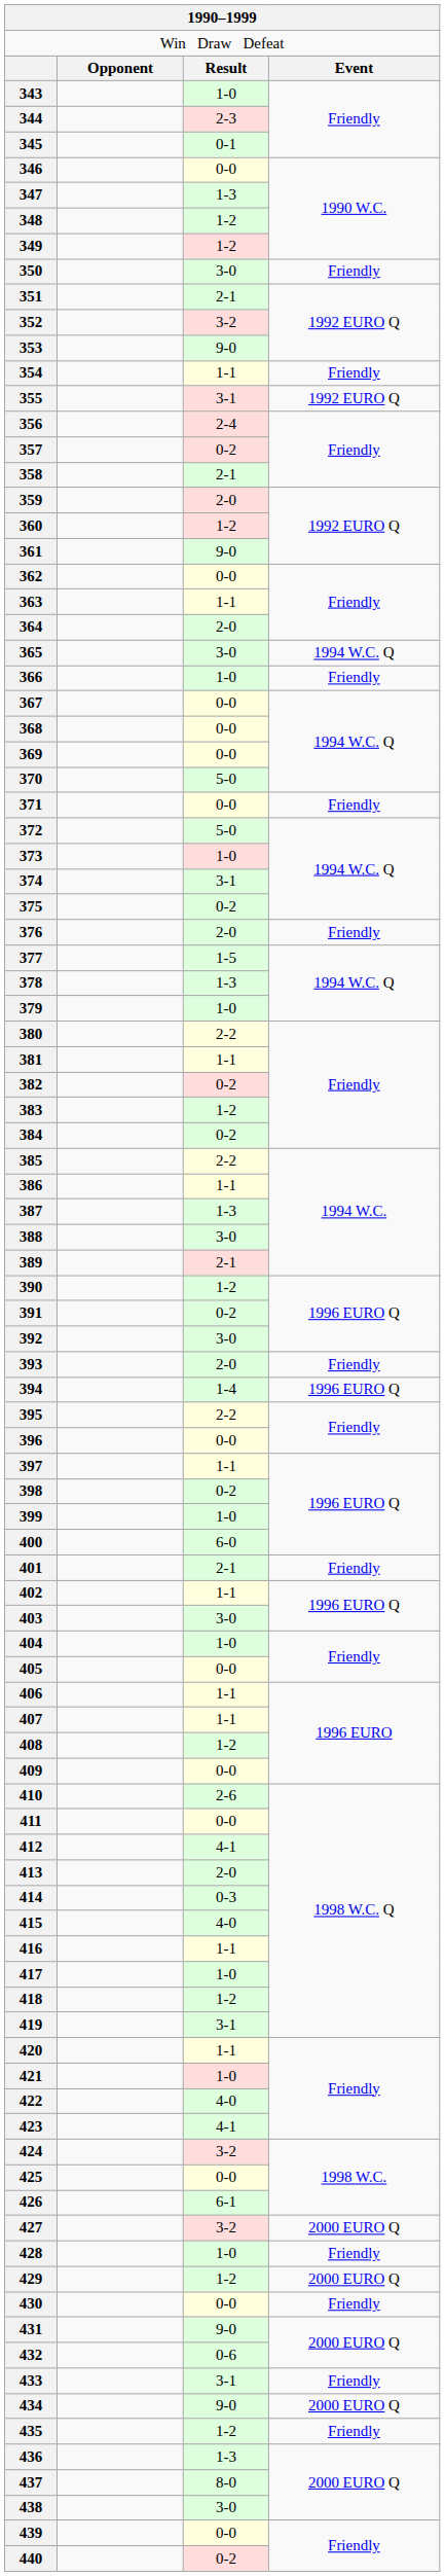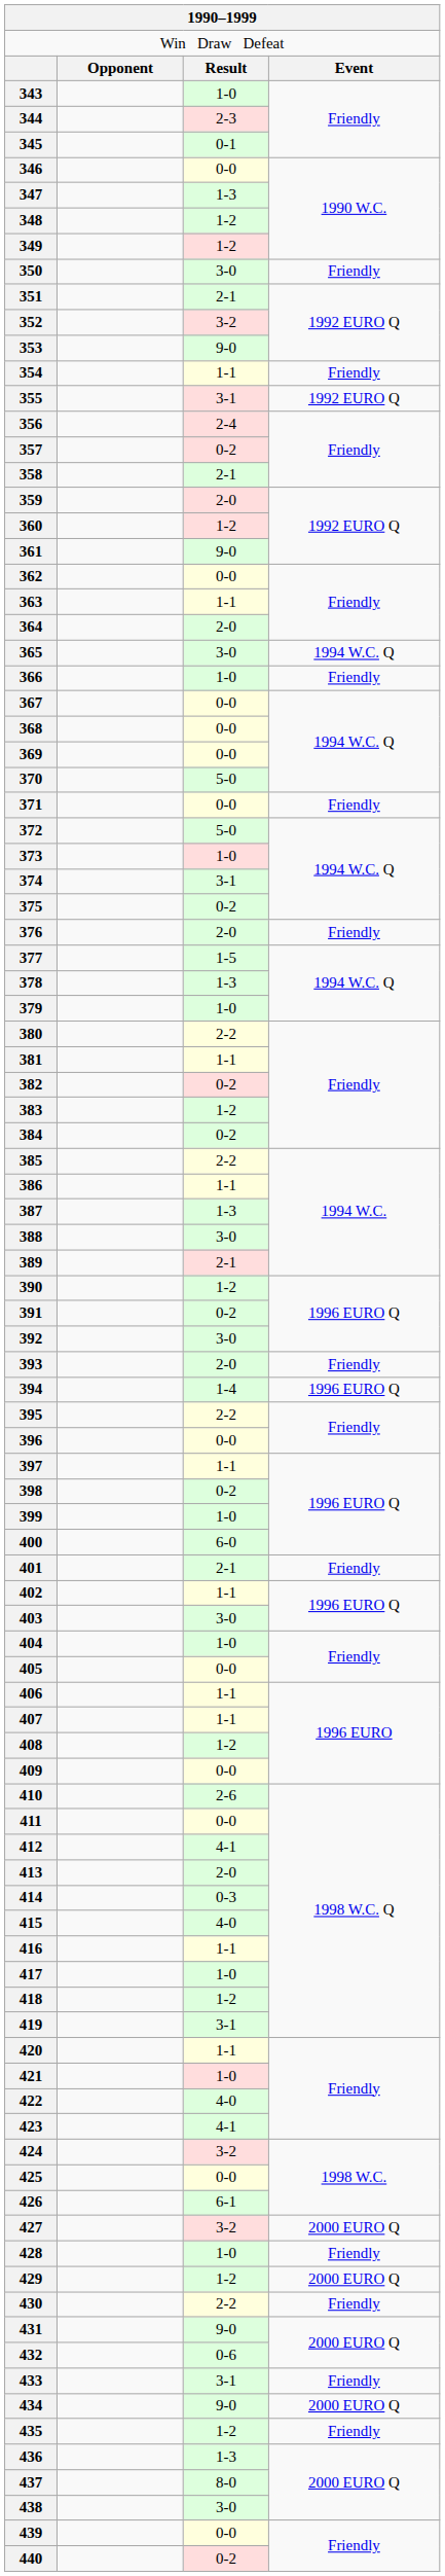 <table class="wikitable collapsible collapsed" style="font-size: 90%">
 <tr>
 <th colspan="4" style="width:400px;">1990–1999</th>
 </tr>
 <tr>
 <td style="text-align:center;" colspan="4"> Win   Draw   Defeat</td>
 </tr>
 <tr>
 <th></th>
 <th>Opponent</th>
 <th>Result</th>
 <th>Event</th>
 </tr>
 <tr>
 <th>343</th>
 <td></td>
 <td style="background:#dfd; text-align:center;">1-0</td>
 <td style="text-align:center;" rowspan="3"><a href='#'>Friendly</a></td>
 </tr>
 <tr>
 <th>344</th>
 <td></td>
 <td style="background:#fdd; text-align:center;">2-3</td>
 </tr>
 <tr>
 <th>345</th>
 <td></td>
 <td style="background:#dfd; text-align:center;">0-1</td>
 </tr>
 <tr>
 <th>346</th>
 <td></td>
 <td style="background:#ffd; text-align:center;">0-0</td>
 <td style="text-align:center;" rowspan="4"> <a href='#'>1990 W.C.</a></td>
 </tr>
 <tr>
 <th>347</th>
 <td></td>
 <td style="background:#dfd; text-align:center;">1-3</td>
 </tr>
 <tr>
 <th>348</th>
 <td></td>
 <td style="background:#dfd; text-align:center;">1-2</td>
 </tr>
 <tr>
 <th>349</th>
 <td></td>
 <td style="background:#fdd; text-align:center;">1-2</td>
 </tr>
 <tr>
 <th>350</th>
 <td></td>
 <td style="background:#dfd; text-align:center;">3-0</td>
 <td style="text-align:center;"><a href='#'>Friendly</a></td>
 </tr>
 <tr>
 <th>351</th>
 <td></td>
 <td style="background:#dfd; text-align:center;">2-1</td>
 <td style="text-align:center;" rowspan="3"> <a href='#'>1992 EURO</a> Q</td>
 </tr>
 <tr>
 <th>352</th>
 <td></td>
 <td style="background:#fdd; text-align:center;">3-2</td>
 </tr>
 <tr>
 <th>353</th>
 <td></td>
 <td style="background:#dfd; text-align:center;">9-0</td>
 </tr>
 <tr>
 <th>354</th>
 <td></td>
 <td style="background:#ffd; text-align:center;">1-1</td>
 <td style="text-align:center;"><a href='#'>Friendly</a></td>
 </tr>
 <tr>
 <th>355</th>
 <td></td>
 <td style="background:#fdd; text-align:center;">3-1</td>
 <td style="text-align:center;"> <a href='#'>1992 EURO</a> Q</td>
 </tr>
 <tr>
 <th>356</th>
 <td></td>
 <td style="background:#fdd; text-align:center;">2-4</td>
 <td style="text-align:center;" rowspan="3"><a href='#'>Friendly</a></td>
 </tr>
 <tr>
 <th>357</th>
 <td></td>
 <td style="background:#fdd; text-align:center;">0-2</td>
 </tr>
 <tr>
 <th>358</th>
 <td></td>
 <td style="background:#dfd; text-align:center;">2-1</td>
 </tr>
 <tr>
 <th>359</th>
 <td></td>
 <td style="background:#fdd; text-align:center;">2-0</td>
 <td style="text-align:center;" rowspan="3"> <a href='#'>1992 EURO</a> Q</td>
 </tr>
 <tr>
 <th>360</th>
 <td></td>
 <td style="background:#fdd; text-align:center;">1-2</td>
 </tr>
 <tr>
 <th>361</th>
 <td></td>
 <td style="background:#dfd; text-align:center;">9-0</td>
 </tr>
 <tr>
 <th>362</th>
 <td></td>
 <td style="background:#ffd; text-align:center;">0-0</td>
 <td style="text-align:center;" rowspan="3"><a href='#'>Friendly</a></td>
 </tr>
 <tr>
 <th>363</th>
 <td></td>
 <td style="background:#ffd; text-align:center;">1-1</td>
 </tr>
 <tr>
 <th>364</th>
 <td></td>
 <td style="background:#dfd; text-align:center;">2-0</td>
 </tr>
 <tr>
 <th>365</th>
 <td></td>
 <td style="background:#dfd; text-align:center;">3-0</td>
 <td style="text-align:center;"> <a href='#'>1994 W.C.</a> Q</td>
 </tr>
 <tr>
 <th>366</th>
 <td></td>
 <td style="background:#dfd; text-align:center;">1-0</td>
 <td style="text-align:center;"><a href='#'>Friendly</a></td>
 </tr>
 <tr>
 <th>367</th>
 <td></td>
 <td style="background:#ffd; text-align:center;">0-0</td>
 <td style="text-align:center;" rowspan="4"> <a href='#'>1994 W.C.</a> Q</td>
 </tr>
 <tr>
 <th>368</th>
 <td></td>
 <td style="background:#ffd; text-align:center;">0-0</td>
 </tr>
 <tr>
 <th>369</th>
 <td></td>
 <td style="background:#ffd; text-align:center;">0-0</td>
 </tr>
 <tr>
 <th>370</th>
 <td></td>
 <td style="background:#dfd; text-align:center;">5-0</td>
 </tr>
 <tr>
 <th>371</th>
 <td></td>
 <td style="background:#ffd; text-align:center;">0-0</td>
 <td style="text-align:center;"><a href='#'>Friendly</a></td>
 </tr>
 <tr>
 <th>372</th>
 <td></td>
 <td style="background:#dfd; text-align:center;">5-0</td>
 <td style="text-align:center;" rowspan="4"> <a href='#'>1994 W.C.</a> Q</td>
 </tr>
 <tr>
 <th>373</th>
 <td></td>
 <td style="background:#fdd; text-align:center;">1-0</td>
 </tr>
 <tr>
 <th>374</th>
 <td></td>
 <td style="background:#dfd; text-align:center;">3-1</td>
 </tr>
 <tr>
 <th>375</th>
 <td></td>
 <td style="background:#dfd; text-align:center;">0-2</td>
 </tr>
 <tr>
 <th>376</th>
 <td></td>
 <td style="background:#dfd; text-align:center;">2-0</td>
 <td style="text-align:center;"><a href='#'>Friendly</a></td>
 </tr>
 <tr>
 <th>377</th>
 <td></td>
 <td style="background:#dfd; text-align:center;">1-5</td>
 <td style="text-align:center;" rowspan="3"> <a href='#'>1994 W.C.</a> Q</td>
 </tr>
 <tr>
 <th>378</th>
 <td></td>
 <td style="background:#dfd; text-align:center;">1-3</td>
 </tr>
 <tr>
 <th>379</th>
 <td></td>
 <td style="background:#dfd; text-align:center;">1-0</td>
 </tr>
 <tr>
 <th>380</th>
 <td></td>
 <td style="background:#ffd; text-align:center;">2-2</td>
 <td style="text-align:center;" rowspan="5"><a href='#'>Friendly</a></td>
 </tr>
 <tr>
 <th>381</th>
 <td></td>
 <td style="background:#ffd; text-align:center;">1-1</td>
 </tr>
 <tr>
 <th>382</th>
 <td></td>
 <td style="background:#fdd; text-align:center;">0-2</td>
 </tr>
 <tr>
 <th>383</th>
 <td></td>
 <td style="background:#dfd; text-align:center;">1-2</td>
 </tr>
 <tr>
 <th>384</th>
 <td></td>
 <td style="background:#dfd; text-align:center;">0-2</td>
 </tr>
 <tr>
 <th>385</th>
 <td></td>
 <td style="background:#ffd; text-align:center;">2-2</td>
 <td style="text-align:center;" rowspan="5"> <a href='#'>1994 W.C.</a></td>
 </tr>
 <tr>
 <th>386</th>
 <td></td>
 <td style="background:#ffd; text-align:center;">1-1</td>
 </tr>
 <tr>
 <th>387</th>
 <td></td>
 <td style="background:#dfd; text-align:center;">1-3</td>
 </tr>
 <tr>
 <th>388</th>
 <td></td>
 <td style="background:#dfd; text-align:center;">3-0</td>
 </tr>
 <tr>
 <th>389</th>
 <td></td>
 <td style="background:#fdd; text-align:center;">2-1</td>
 </tr>
 <tr>
 <th>390</th>
 <td></td>
 <td style="background:#dfd; text-align:center;">1-2</td>
 <td style="text-align:center;" rowspan="3"> <a href='#'>1996 EURO</a> Q</td>
 </tr>
 <tr>
 <th>391</th>
 <td></td>
 <td style="background:#dfd; text-align:center;">0-2</td>
 </tr>
 <tr>
 <th>392</th>
 <td></td>
 <td style="background:#dfd; text-align:center;">3-0</td>
 </tr>
 <tr>
 <th>393</th>
 <td></td>
 <td style="background:#dfd; text-align:center;">2-0</td>
 <td style="text-align:center;"><a href='#'>Friendly</a></td>
 </tr>
 <tr>
 <th>394</th>
 <td></td>
 <td style="background:#dfd; text-align:center;">1-4</td>
 <td style="text-align:center;"> <a href='#'>1996 EURO</a> Q</td>
 </tr>
 <tr>
 <th>395</th>
 <td></td>
 <td style="background:#ffd; text-align:center;">2-2</td>
 <td style="text-align:center;" rowspan="2"><a href='#'>Friendly</a></td>
 </tr>
 <tr>
 <th>396</th>
 <td></td>
 <td style="background:#ffd; text-align:center;">0-0</td>
 </tr>
 <tr>
 <th>397</th>
 <td></td>
 <td style="background:#ffd; text-align:center;">1-1</td>
 <td style="text-align:center;" rowspan="4"> <a href='#'>1996 EURO</a> Q</td>
 </tr>
 <tr>
 <th>398</th>
 <td></td>
 <td style="background:#dfd; text-align:center;">0-2</td>
 </tr>
 <tr>
 <th>399</th>
 <td></td>
 <td style="background:#dfd; text-align:center;">1-0</td>
 </tr>
 <tr>
 <th>400</th>
 <td></td>
 <td style="background:#dfd; text-align:center;">6-0</td>
 </tr>
 <tr>
 <th>401</th>
 <td></td>
 <td style="background:#dfd; text-align:center;">2-1</td>
 <td style="text-align:center;"><a href='#'>Friendly</a></td>
 </tr>
 <tr>
 <th>402</th>
 <td></td>
 <td style="background:#ffd; text-align:center;">1-1</td>
 <td style="text-align:center;" rowspan="2"> <a href='#'>1996 EURO</a> Q</td>
 </tr>
 <tr>
 <th>403</th>
 <td></td>
 <td style="background:#dfd; text-align:center;">3-0</td>
 </tr>
 <tr>
 <th>404</th>
 <td></td>
 <td style="background:#dfd; text-align:center;">1-0</td>
 <td style="text-align:center;" rowspan="2"><a href='#'>Friendly</a></td>
 </tr>
 <tr>
 <th>405</th>
 <td></td>
 <td style="background:#ffd; text-align:center;">0-0</td>
 </tr>
 <tr>
 <th>406</th>
 <td></td>
 <td style="background:#ffd; text-align:center;">1-1</td>
 <td style="text-align:center;" rowspan="4"> <a href='#'>1996 EURO</a></td>
 </tr>
 <tr>
 <th>407</th>
 <td></td>
 <td style="background:#ffd; text-align:center;">1-1</td>
 </tr>
 <tr>
 <th>408</th>
 <td></td>
 <td style="background:#dfd; text-align:center;">1-2</td>
 </tr>
 <tr>
 <th>409</th>
 <td></td>
 <td style="background:#ffd; text-align:center;">0-0</td>
 </tr>
 <tr>
 <th>410</th>
 <td></td>
 <td style="background:#dfd; text-align:center;">2-6</td>
 <td style="text-align:center;" rowspan="10"> <a href='#'>1998 W.C.</a> Q</td>
 </tr>
 <tr>
 <th>411</th>
 <td></td>
 <td style="background:#ffd; text-align:center;">0-0</td>
 </tr>
 <tr>
 <th>412</th>
 <td></td>
 <td style="background:#dfd; text-align:center;">4-1</td>
 </tr>
 <tr>
 <th>413</th>
 <td></td>
 <td style="background:#dfd; text-align:center;">2-0</td>
 </tr>
 <tr>
 <th>414</th>
 <td></td>
 <td style="background:#dfd; text-align:center;">0-3</td>
 </tr>
 <tr>
 <th>415</th>
 <td></td>
 <td style="background:#dfd; text-align:center;">4-0</td>
 </tr>
 <tr>
 <th>416</th>
 <td></td>
 <td style="background:#ffd; text-align:center;">1-1</td>
 </tr>
 <tr>
 <th>417</th>
 <td></td>
 <td style="background:#dfd; text-align:center;">1-0</td>
 </tr>
 <tr>
 <th>418</th>
 <td></td>
 <td style="background:#dfd; text-align:center;">1-2</td>
 </tr>
 <tr>
 <th>419</th>
 <td></td>
 <td style="background:#dfd; text-align:center;">3-1</td>
 </tr>
 <tr>
 <th>420</th>
 <td></td>
 <td style="background:#ffd; text-align:center;">1-1</td>
 <td style="text-align:center;" rowspan="4"><a href='#'>Friendly</a></td>
 </tr>
 <tr>
 <th>421</th>
 <td></td>
 <td style="background:#fdd; text-align:center;">1-0</td>
 </tr>
 <tr>
 <th>422</th>
 <td></td>
 <td style="background:#dfd; text-align:center;">4-0</td>
 </tr>
 <tr>
 <th>423</th>
 <td></td>
 <td style="background:#dfd; text-align:center;">4-1</td>
 </tr>
 <tr>
 <th>424</th>
 <td></td>
 <td style="background:#fdd; text-align:center;">3-2</td>
 <td style="text-align:center;" rowspan="3"> <a href='#'>1998 W.C.</a></td>
 </tr>
 <tr>
 <th>425</th>
 <td></td>
 <td style="background:#ffd; text-align:center;">0-0</td>
 </tr>
 <tr>
 <th>426</th>
 <td></td>
 <td style="background:#dfd; text-align:center;">6-1</td>
 </tr>
 <tr>
 <th>427</th>
 <td></td>
 <td style="background:#fdd; text-align:center;">3-2</td>
 <td style="text-align:center;"> <a href='#'>2000 EURO</a> Q</td>
 </tr>
 <tr>
 <th>428</th>
 <td></td>
 <td style="background:#dfd; text-align:center;">1-0</td>
 <td style="text-align:center;"><a href='#'>Friendly</a></td>
 </tr>
 <tr>
 <th>429</th>
 <td></td>
 <td style="background:#dfd; text-align:center;">1-2</td>
 <td style="text-align:center;"> <a href='#'>2000 EURO</a> Q</td>
 </tr>
 <tr>
 <th>430</th>
 <td></td>
-<td style="background:#ffd; text-align:center;">0-0</td>
+<td style="background:#ffd; text-align:center;">2-2</td>
 <td style="text-align:center;"><a href='#'>Friendly</a></td>
 </tr>
 <tr>
 <th>431</th>
 <td></td>
 <td style="background:#dfd; text-align:center;">9-0</td>
 <td style="text-align:center;" rowspan="2"> <a href='#'>2000 EURO</a> Q</td>
 </tr>
 <tr>
 <th>432</th>
 <td></td>
 <td style="background:#dfd; text-align:center;">0-6</td>
 </tr>
 <tr>
 <th>433</th>
 <td></td>
 <td style="background:#dfd; text-align:center;">3-1</td>
 <td style="text-align:center;"><a href='#'>Friendly</a></td>
 </tr>
 <tr>
 <th>434</th>
 <td></td>
 <td style="background:#dfd; text-align:center;">9-0</td>
 <td style="text-align:center;"> <a href='#'>2000 EURO</a> Q</td>
 </tr>
 <tr>
 <th>435</th>
 <td></td>
 <td style="background:#dfd; text-align:center;">1-2</td>
 <td style="text-align:center;"><a href='#'>Friendly</a></td>
 </tr>
 <tr>
 <th>436</th>
 <td></td>
 <td style="background:#dfd; text-align:center;">1-3</td>
 <td style="text-align:center;" rowspan="3"> <a href='#'>2000 EURO</a> Q</td>
 </tr>
 <tr>
 <th>437</th>
 <td></td>
 <td style="background:#dfd; text-align:center;">8-0</td>
 </tr>
 <tr>
 <th>438</th>
 <td></td>
 <td style="background:#dfd; text-align:center;">3-0</td>
 </tr>
 <tr>
 <th>439</th>
 <td></td>
 <td style="background:#ffd; text-align:center;">0-0</td>
 <td style="text-align:center;" rowspan="2"><a href='#'>Friendly</a></td>
 </tr>
 <tr>
 <th>440</th>
 <td></td>
 <td style="background:#fdd; text-align:center;">0-2</td>
 </tr>
 </table>
